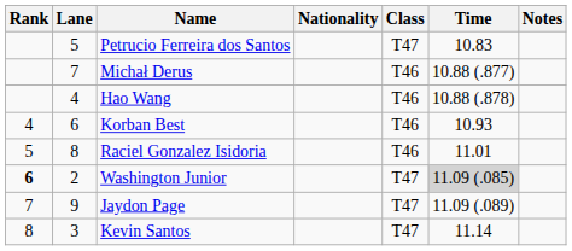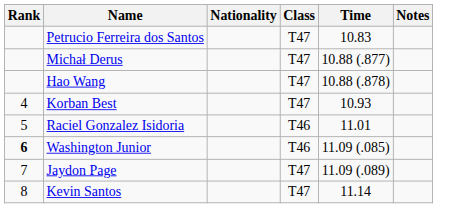 <table class="wikitable sortable" style="text-align:center">
 <tr>
 <th>Rank</th>
-<th>Lane</th>
 <th>Name</th>
 <th>Nationality</th>
 <th>Class</th>
 <th>Time</th>
 <th>Notes</th>
 </tr>
 <tr>
 <td></td>
-<td>5</td>
 <td align="left"><a href='#'>Petrucio Ferreira dos Santos</a></td>
 <td align="left"></td>
 <td>T47</td>
 <td>10.83</td>
 <td></td>
 </tr>
 <tr>
 <td></td>
-<td>7</td>
 <td align="left"><a href='#'>Michał Derus</a></td>
 <td align="left"></td>
-<td>T46</td>
+<td>T47</td>
 <td>10.88 (.877)</td>
 <td></td>
 </tr>
 <tr>
 <td></td>
-<td>4</td>
 <td align="left"><a href='#'>Hao Wang</a></td>
 <td align="left"></td>
-<td>T46</td>
+<td>T47</td>
 <td>10.88 (.878)</td>
 <td></td>
 </tr>
 <tr>
 <td>4</td>
-<td>6</td>
 <td align="left"><a href='#'>Korban Best</a></td>
 <td align="left"></td>
-<td>T46</td>
+<td>T47</td>
 <td>10.93</td>
 <td></td>
 </tr>
 <tr>
 <td>5</td>
-<td>8</td>
 <td align="left"><a href='#'>Raciel Gonzalez Isidoria</a></td>
 <td align="left"></td>
 <td>T46</td>
 <td>11.01</td>
 <td></td>
 </tr>
 <tr>
 <td><strong>6</strong></td>
-<td>2</td>
 <td align="left"><a href='#'>Washington Junior</a></td>
 <td align="left"></td>
-<td>T47</td>
-<td style="background: lightgrey;">11.09 (.085)</td>
+<td>T46</td>
+<td>11.09 (.085)</td>
 <td></td>
 </tr>
 <tr>
 <td>7</td>
-<td>9</td>
 <td align="left"><a href='#'>Jaydon Page</a></td>
 <td align="left"></td>
 <td>T47</td>
 <td>11.09 (.089)</td>
 <td></td>
 </tr>
 <tr>
 <td>8</td>
-<td>3</td>
 <td align="left"><a href='#'>Kevin Santos</a></td>
 <td align="left"></td>
 <td>T47</td>
 <td>11.14</td>
 <td></td>
 </tr>
 </table>
